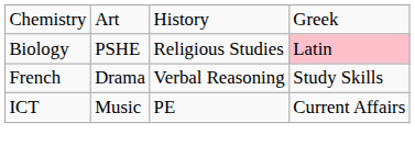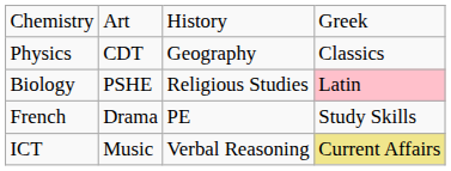 <table class="wikitable">
 <tr>
 <td>Chemistry</td>
 <td>Art</td>
 <td>History</td>
 <td>Greek</td>
+</tr>
+<tr>
+<td>Physics</td>
+<td>CDT</td>
+<td>Geography</td>
+<td>Classics</td>
 </tr>
 <tr>
 <td>Biology</td>
 <td>PSHE</td>
 <td>Religious Studies</td>
 <td style="background: pink;">Latin</td>
 </tr>
 <tr>
 <td>French</td>
 <td>Drama</td>
-<td>Verbal Reasoning</td>
+<td>PE</td>
 <td>Study Skills</td>
 </tr>
 <tr>
 <td>ICT</td>
 <td>Music</td>
-<td>PE</td>
-<td>Current Affairs</td>
+<td>Verbal Reasoning</td>
+<td style="background: khaki;">Current Affairs</td>
 </tr>
 </table>
